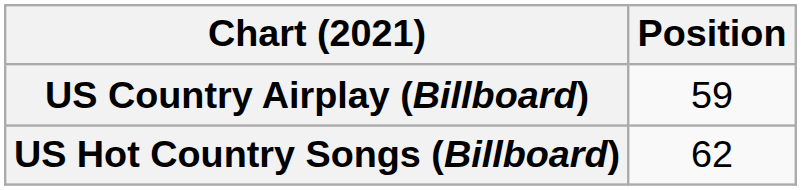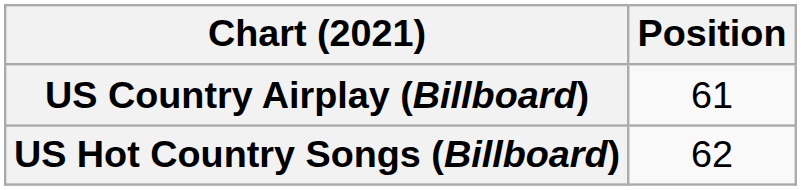 <table class="wikitable sortable plainrowheaders" style="text-align:center">
 <tr>
 <th scope="col">Chart (2021)</th>
 <th scope="col">Position</th>
 </tr>
 <tr>
 <th scope="row">US Country Airplay (<em>Billboard</em>)</th>
-<td>59</td>
+<td>61</td>
 </tr>
 <tr>
 <th scope="row">US Hot Country Songs (<em>Billboard</em>)</th>
 <td>62</td>
 </tr>
 </table>
